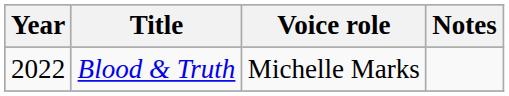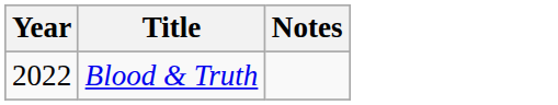 <table class="wikitable">
 <tr>
 <th>Year</th>
 <th>Title</th>
-<th>Voice role</th>
 <th>Notes</th>
 </tr>
 <tr>
 <td>2022</td>
 <td><em><a href='#'>Blood & Truth</a></em></td>
-<td>Michelle Marks</td>
 <td></td>
 </tr>
 </table>
